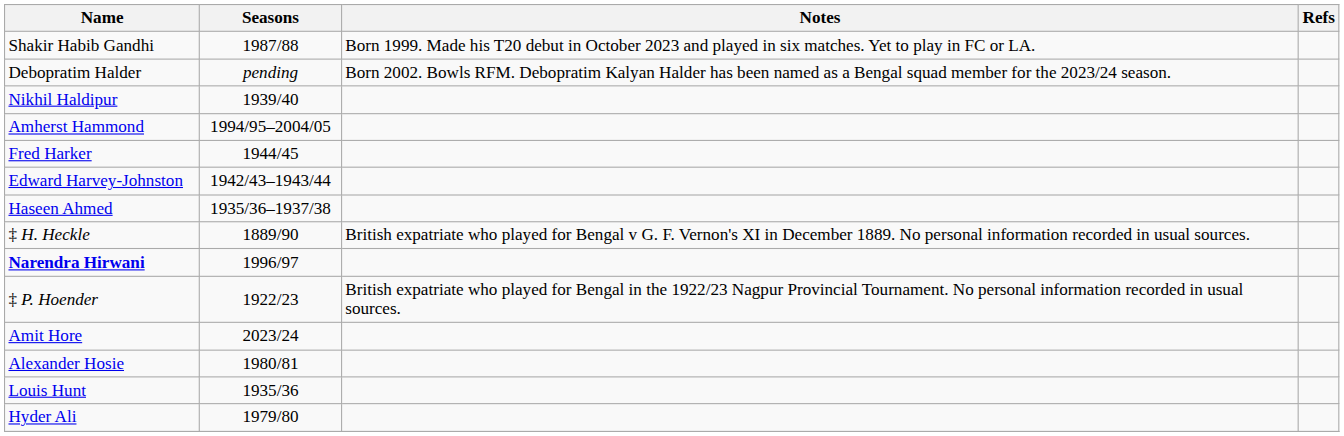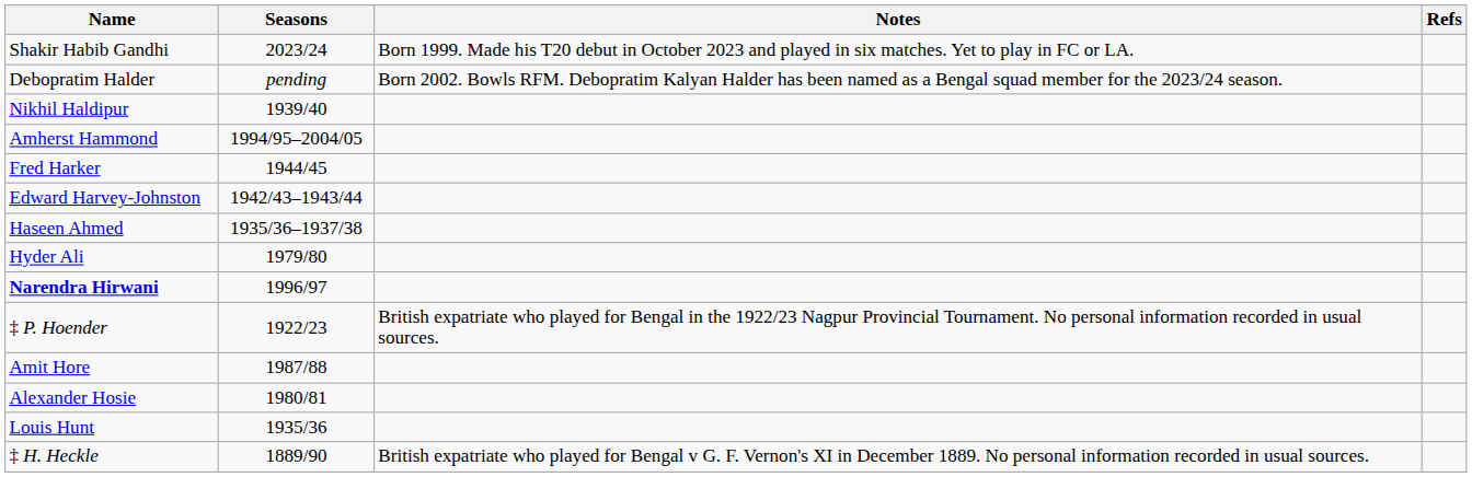 <table class="wikitable">
 <tr>
 <th style="width:175px">Name</th>
 <th style="width:125px">Seasons</th>
 <th>Notes</th>
 <th>Refs</th>
 </tr>
 <tr>
 <td>Shakir Habib Gandhi</td>
-<td align="center">1987/88</td>
+<td align="center">2023/24</td>
 <td>Born 1999. Made his T20 debut in October 2023 and played in six matches. Yet to play in FC or LA.</td>
 <td></td>
 </tr>
 <tr>
 <td>Debopratim Halder</td>
 <td align="center"><em>pending</em></td>
 <td>Born 2002. Bowls RFM. Debopratim Kalyan Halder has been named as a Bengal squad member for the 2023/24 season.</td>
 <td></td>
 </tr>
 <tr>
 <td><a href='#'>Nikhil Haldipur</a></td>
 <td align="center">1939/40</td>
 <td></td>
 <td></td>
 </tr>
 <tr>
 <td><a href='#'>Amherst Hammond</a></td>
 <td align="center">1994/95–2004/05</td>
 <td></td>
 <td></td>
 </tr>
 <tr>
 <td><a href='#'>Fred Harker</a></td>
 <td align="center">1944/45</td>
 <td></td>
 <td></td>
 </tr>
 <tr>
 <td><a href='#'>Edward Harvey-Johnston</a></td>
 <td align="center">1942/43–1943/44</td>
 <td></td>
 <td></td>
 </tr>
 <tr>
 <td><a href='#'>Haseen Ahmed</a></td>
 <td align="center">1935/36–1937/38</td>
 <td></td>
 <td></td>
 </tr>
 <tr>
-<td>‡ <em>H. Heckle</em></td>
-<td align="center">1889/90</td>
-<td>British expatriate who played for Bengal v G. F. Vernon's XI in December 1889. No personal information recorded in usual sources.</td>
+<td><a href='#'>Hyder Ali</a></td>
+<td align="center">1979/80</td>
+<td></td>
 <td></td>
 </tr>
 <tr>
 <td><strong><a href='#'>Narendra Hirwani</a></strong></td>
 <td align="center">1996/97</td>
 <td></td>
 <td></td>
 </tr>
 <tr>
 <td>‡ <em>P. Hoender</em></td>
 <td align="center">1922/23</td>
 <td>British expatriate who played for Bengal in the 1922/23 Nagpur Provincial Tournament. No personal information recorded in usual sources.</td>
 <td></td>
 </tr>
 <tr>
 <td><a href='#'>Amit Hore</a></td>
-<td align="center">2023/24</td>
+<td align="center">1987/88</td>
 <td></td>
 <td></td>
 </tr>
 <tr>
 <td><a href='#'>Alexander Hosie</a></td>
 <td align="center">1980/81</td>
 <td></td>
 <td></td>
 </tr>
 <tr>
 <td><a href='#'>Louis Hunt</a></td>
 <td align="center">1935/36</td>
 <td></td>
 <td></td>
 </tr>
 <tr>
-<td><a href='#'>Hyder Ali</a></td>
-<td align="center">1979/80</td>
-<td></td>
+<td>‡ <em>H. Heckle</em></td>
+<td align="center">1889/90</td>
+<td>British expatriate who played for Bengal v G. F. Vernon's XI in December 1889. No personal information recorded in usual sources.</td>
 <td></td>
 </tr>
 <tr>
 </tr>
 </table>
